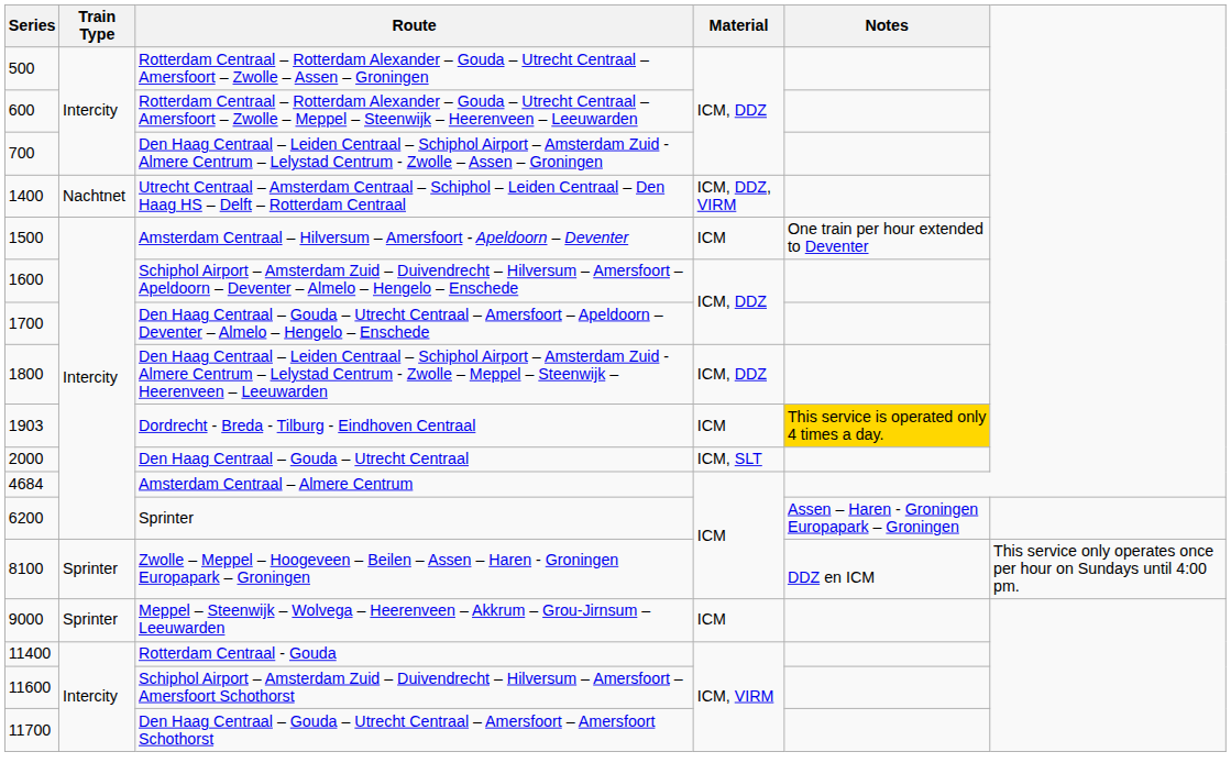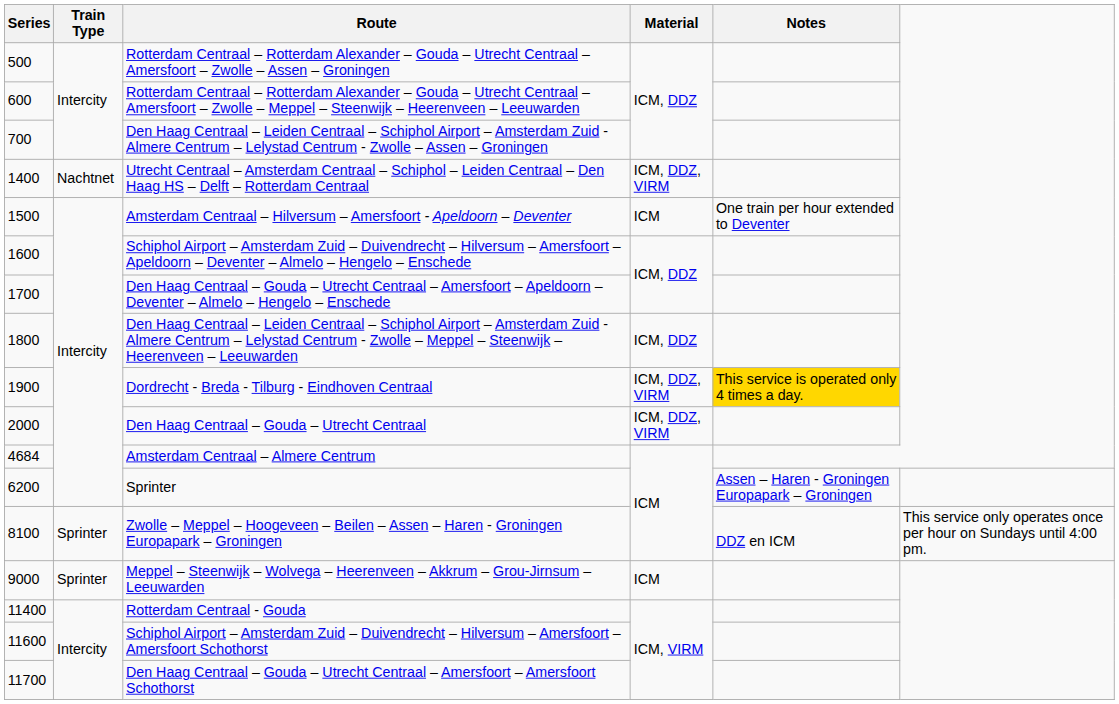 <table class="wikitable vatop">
 <tr>
 <th>Series</th>
 <th>Train Type</th>
 <th>Route</th>
 <th>Material</th>
 <th>Notes</th>
 </tr>
 <tr>
 <td>500</td>
 <td rowspan="3">Intercity</td>
 <td><a href='#'>Rotterdam Centraal</a> – <a href='#'>Rotterdam Alexander</a> – <a href='#'>Gouda</a> – <a href='#'>Utrecht Centraal</a> – <a href='#'>Amersfoort</a> – <a href='#'>Zwolle</a> – <a href='#'>Assen</a> – <a href='#'>Groningen</a></td>
 <td rowspan="3">ICM, <a href='#'>DDZ</a></td>
 <td></td>
 </tr>
 <tr>
 <td>600</td>
 <td><a href='#'>Rotterdam Centraal</a> – <a href='#'>Rotterdam Alexander</a> – <a href='#'>Gouda</a> – <a href='#'>Utrecht Centraal</a> – <a href='#'>Amersfoort</a> – <a href='#'>Zwolle</a> – <a href='#'>Meppel</a> – <a href='#'>Steenwijk</a> – <a href='#'>Heerenveen</a> – <a href='#'>Leeuwarden</a></td>
 <td></td>
 </tr>
 <tr>
 <td>700</td>
 <td><a href='#'>Den Haag Centraal</a> – <a href='#'>Leiden Centraal</a> – <a href='#'>Schiphol Airport</a> – <a href='#'>Amsterdam Zuid</a> - <a href='#'>Almere Centrum</a> – <a href='#'>Lelystad Centrum</a> - <a href='#'>Zwolle</a> – <a href='#'>Assen</a> – <a href='#'>Groningen</a></td>
 <td></td>
 </tr>
 <tr>
 <td>1400</td>
 <td>Nachtnet</td>
 <td><a href='#'>Utrecht Centraal</a> – <a href='#'>Amsterdam Centraal</a> – <a href='#'>Schiphol</a> – <a href='#'>Leiden Centraal</a> – <a href='#'>Den Haag HS</a> – <a href='#'>Delft</a> – <a href='#'>Rotterdam Centraal</a></td>
 <td>ICM, <a href='#'>DDZ</a>, <a href='#'>VIRM</a></td>
 <td></td>
 </tr>
 <tr>
 <td>1500</td>
 <td rowspan="8">Intercity</td>
 <td><a href='#'>Amsterdam Centraal</a> – <a href='#'>Hilversum</a> – <a href='#'>Amersfoort</a> <em>- <a href='#'>Apeldoorn</a> – <a href='#'>Deventer</a></em></td>
 <td>ICM</td>
 <td>One train per hour extended to <a href='#'>Deventer</a></td>
 </tr>
 <tr>
 <td>1600</td>
 <td><a href='#'>Schiphol Airport</a> – <a href='#'>Amsterdam Zuid</a> – <a href='#'>Duivendrecht</a> – <a href='#'>Hilversum</a> – <a href='#'>Amersfoort</a> – <a href='#'>Apeldoorn</a> – <a href='#'>Deventer</a> – <a href='#'>Almelo</a> – <a href='#'>Hengelo</a> – <a href='#'>Enschede</a></td>
 <td rowspan="2">ICM, <a href='#'>DDZ</a></td>
 <td></td>
 </tr>
 <tr>
 <td>1700</td>
 <td><a href='#'>Den Haag Centraal</a> – <a href='#'>Gouda</a> – <a href='#'>Utrecht Centraal</a> – <a href='#'>Amersfoort</a> – <a href='#'>Apeldoorn</a> – <a href='#'>Deventer</a> – <a href='#'>Almelo</a> – <a href='#'>Hengelo</a> – <a href='#'>Enschede</a></td>
 <td></td>
 </tr>
 <tr>
 <td>1800</td>
 <td><a href='#'>Den Haag Centraal</a> – <a href='#'>Leiden Centraal</a> – <a href='#'>Schiphol Airport</a> – <a href='#'>Amsterdam Zuid</a> - <a href='#'>Almere Centrum</a> – <a href='#'>Lelystad Centrum</a> - <a href='#'>Zwolle</a> – <a href='#'>Meppel</a> – <a href='#'>Steenwijk</a> – <a href='#'>Heerenveen</a> – <a href='#'>Leeuwarden</a></td>
 <td>ICM, <a href='#'>DDZ</a></td>
 <td></td>
 </tr>
 <tr>
-<td>1903</td>
+<td>1900</td>
 <td><a href='#'>Dordrecht</a> - <a href='#'>Breda</a> - <a href='#'>Tilburg</a> - <a href='#'>Eindhoven Centraal</a></td>
-<td>ICM</td>
+<td>ICM, <a href='#'>DDZ</a>, <a href='#'>VIRM</a></td>
 <td style="background: gold;">This service is operated only 4 times a day.</td>
 </tr>
 <tr>
 <td>2000</td>
 <td><a href='#'>Den Haag Centraal</a> – <a href='#'>Gouda</a> – <a href='#'>Utrecht Centraal</a></td>
-<td>ICM, <a href='#'>SLT</a></td>
+<td>ICM, <a href='#'>DDZ</a>, <a href='#'>VIRM</a></td>
 <td></td>
 </tr>
 <tr>
 <td>4684</td>
 <td><a href='#'>Amsterdam Centraal</a> – <a href='#'>Almere Centrum</a></td>
 <td rowspan="3">ICM</td>
 </tr>
 <tr>
 <td>6200</td>
 <td>Sprinter</td>
 <td><a href='#'>Assen</a> – <a href='#'>Haren</a> - <a href='#'>Groningen Europapark</a> – <a href='#'>Groningen</a></td>
 <td></td>
 </tr>
 <tr>
 <td>8100</td>
 <td>Sprinter</td>
 <td><a href='#'>Zwolle</a> – <a href='#'>Meppel</a> – <a href='#'>Hoogeveen</a> – <a href='#'>Beilen</a> – <a href='#'>Assen</a> – <a href='#'>Haren</a> - <a href='#'>Groningen Europapark</a> – <a href='#'>Groningen</a></td>
 <td><br><a href='#'>DDZ</a> en ICM</td>
 <td>This service only operates once per hour on Sundays until 4:00 pm.</td>
 </tr>
 <tr>
 <td>9000</td>
 <td>Sprinter</td>
 <td><a href='#'>Meppel</a> – <a href='#'>Steenwijk</a> – <a href='#'>Wolvega</a> – <a href='#'>Heerenveen</a> – <a href='#'>Akkrum</a> – <a href='#'>Grou-Jirnsum</a> – <a href='#'>Leeuwarden</a></td>
 <td>ICM</td>
 <td></td>
 </tr>
 <tr>
 <td>11400</td>
 <td rowspan="3">Intercity</td>
 <td><a href='#'>Rotterdam Centraal</a> - <a href='#'>Gouda</a></td>
 <td rowspan="3">ICM, <a href='#'>VIRM</a></td>
 <td></td>
 </tr>
 <tr>
 <td>11600</td>
 <td><a href='#'>Schiphol Airport</a> – <a href='#'>Amsterdam Zuid</a> – <a href='#'>Duivendrecht</a> – <a href='#'>Hilversum</a> – <a href='#'>Amersfoort</a> – <a href='#'>Amersfoort Schothorst</a></td>
 <td></td>
 </tr>
 <tr>
 <td>11700</td>
 <td><a href='#'>Den Haag Centraal</a> – <a href='#'>Gouda</a> – <a href='#'>Utrecht Centraal</a> – <a href='#'>Amersfoort</a> – <a href='#'>Amersfoort Schothorst</a></td>
 <td></td>
 </tr>
 </table>
